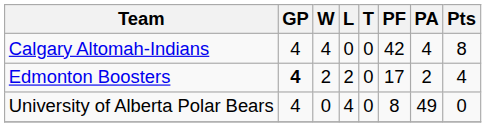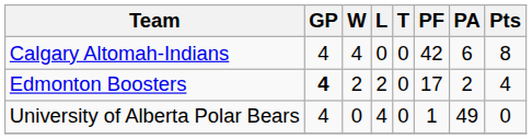 <table class="wikitable">
 <tr>
 <th>Team</th>
 <th>GP</th>
 <th>W</th>
 <th>L</th>
 <th>T</th>
 <th>PF</th>
 <th>PA</th>
 <th>Pts</th>
 </tr>
 <tr align="center">
 <td align="left"><a href='#'>Calgary Altomah-Indians</a></td>
 <td>4</td>
 <td>4</td>
 <td>0</td>
 <td>0</td>
 <td>42</td>
-<td>4</td>
+<td>6</td>
 <td>8</td>
 </tr>
 <tr align="center">
 <td align="left"><a href='#'>Edmonton Boosters</a></td>
 <td><strong>4</strong></td>
 <td>2</td>
 <td>2</td>
 <td>0</td>
 <td>17</td>
 <td>2</td>
 <td>4</td>
 </tr>
 <tr align="center">
 <td align="left">University of Alberta Polar Bears</td>
 <td>4</td>
 <td>0</td>
 <td>4</td>
 <td>0</td>
-<td>8</td>
+<td>1</td>
 <td>49</td>
 <td>0</td>
 </tr>
 <tr align="center">
 </tr>
 </table>
